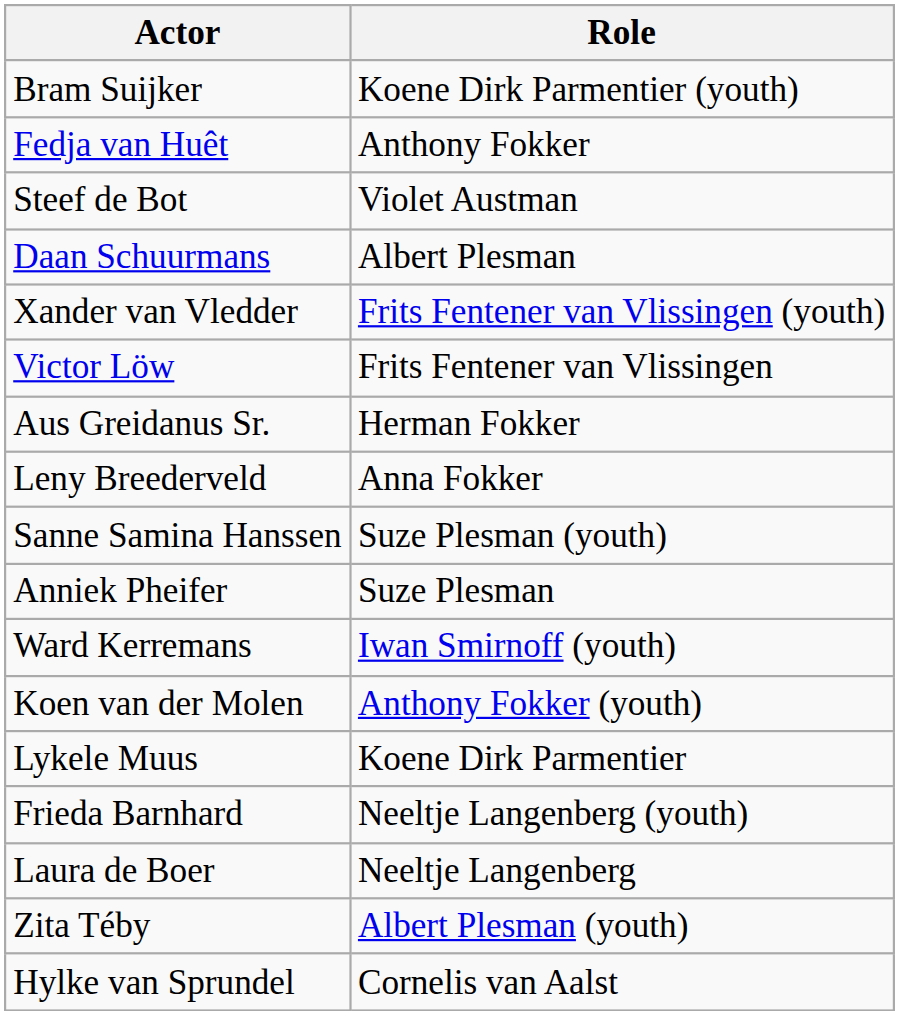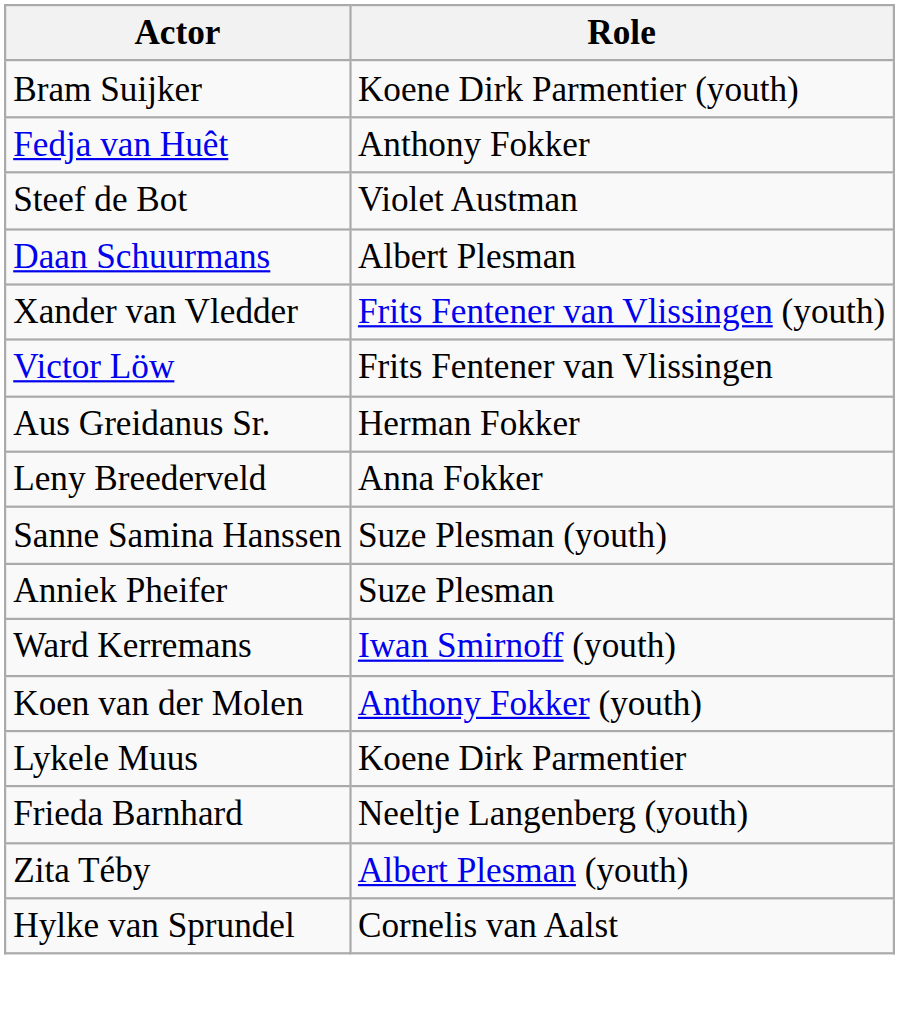 <table class="wikitable">
 <tr>
 <th>Actor</th>
 <th>Role</th>
 </tr>
 <tr>
 <td>Bram Suijker</td>
 <td>Koene Dirk Parmentier (youth)</td>
 </tr>
 <tr>
 <td><a href='#'>Fedja van Huêt</a></td>
 <td>Anthony Fokker</td>
 </tr>
 <tr>
 <td>Steef de Bot</td>
 <td>Violet Austman</td>
 </tr>
 <tr>
 <td><a href='#'>Daan Schuurmans</a></td>
 <td>Albert Plesman</td>
 </tr>
 <tr>
 <td>Xander van Vledder</td>
 <td><a href='#'>Frits Fentener van Vlissingen</a> (youth)</td>
 </tr>
 <tr>
 <td><a href='#'>Victor Löw</a></td>
 <td>Frits Fentener van Vlissingen</td>
 </tr>
 <tr>
 <td>Aus Greidanus Sr.</td>
 <td>Herman Fokker</td>
 </tr>
 <tr>
 <td>Leny Breederveld</td>
 <td>Anna Fokker</td>
 </tr>
 <tr>
 <td>Sanne Samina Hanssen</td>
 <td>Suze Plesman (youth)</td>
 </tr>
 <tr>
 <td>Anniek Pheifer</td>
 <td>Suze Plesman</td>
 </tr>
 <tr>
 <td>Ward Kerremans</td>
 <td><a href='#'>Iwan Smirnoff</a> (youth)</td>
 </tr>
 <tr>
 <td>Koen van der Molen</td>
 <td><a href='#'>Anthony Fokker</a> (youth)</td>
 </tr>
 <tr>
 <td>Lykele Muus</td>
 <td>Koene Dirk Parmentier</td>
 </tr>
 <tr>
 <td>Frieda Barnhard</td>
 <td>Neeltje Langenberg (youth)</td>
 </tr>
 <tr>
-<td>Laura de Boer</td>
-<td>Neeltje Langenberg</td>
-</tr>
-<tr>
 <td>Zita Téby</td>
 <td><a href='#'>Albert Plesman</a> (youth)</td>
 </tr>
 <tr>
 <td>Hylke van Sprundel</td>
 <td>Cornelis van Aalst</td>
 </tr>
 </table>
